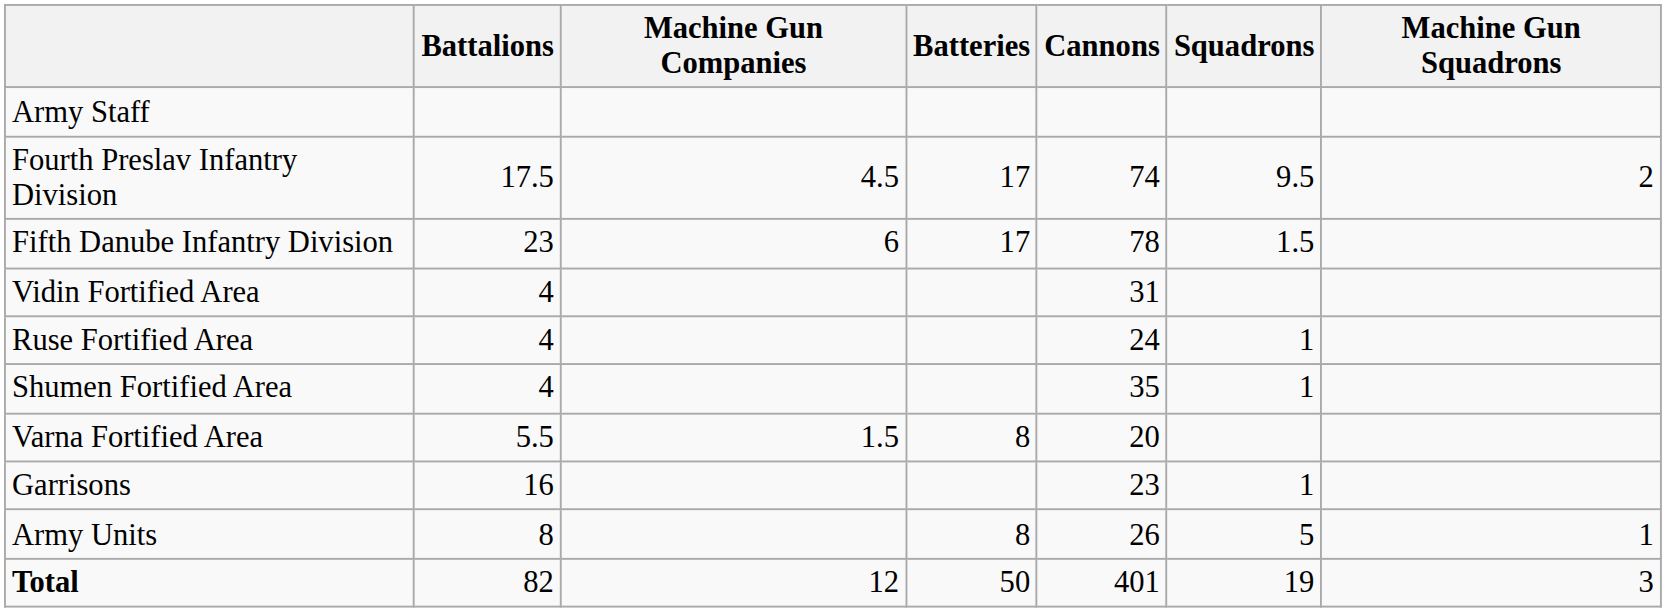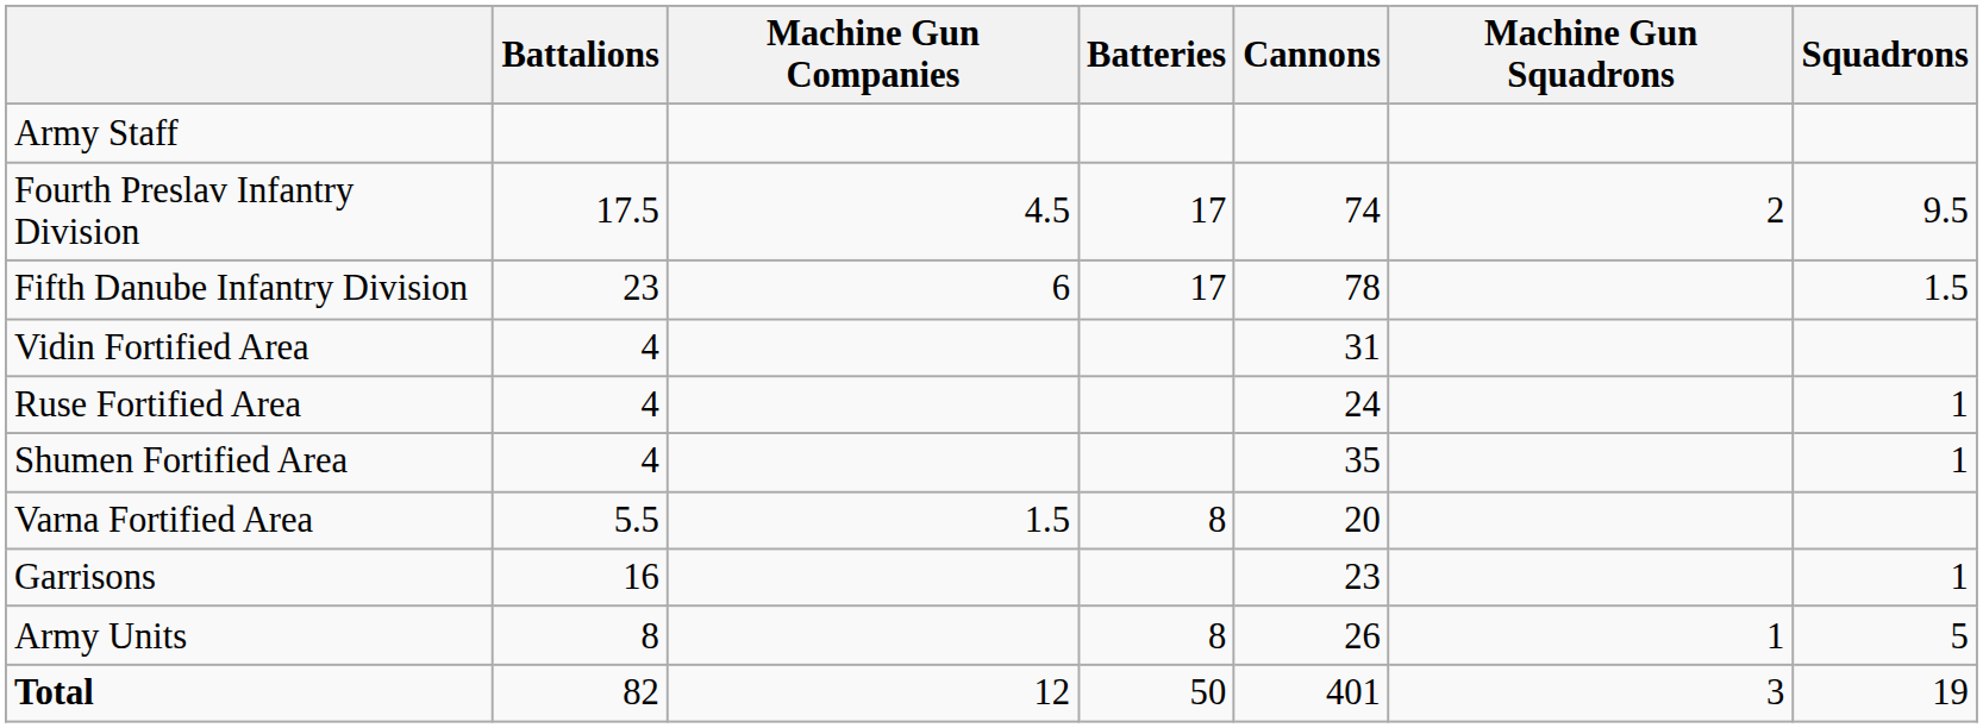 <table class="wikitable">
 <tr>
 <th></th>
 <th>Battalions</th>
 <th>Machine Gun Companies</th>
 <th>Batteries</th>
 <th>Cannons</th>
+<th>Machine Gun Squadrons</th>
 <th>Squadrons</th>
-<th>Machine Gun Squadrons</th>
 </tr>
 <tr>
 <td>Army Staff</td>
 <td></td>
 <td></td>
 <td></td>
 <td></td>
 <td></td>
 <td></td>
 </tr>
 <tr>
 <td>Fourth Preslav Infantry Division</td>
 <td align="right">17.5</td>
 <td align="right">4.5</td>
 <td align="right">17</td>
 <td align="right">74</td>
+<td align="right">2</td>
 <td align="right">9.5</td>
-<td align="right">2</td>
 </tr>
 <tr>
 <td>Fifth Danube Infantry Division</td>
 <td align="right">23</td>
 <td align="right">6</td>
 <td align="right">17</td>
 <td align="right">78</td>
+<td align="right"></td>
 <td align="right">1.5</td>
-<td align="right"></td>
 </tr>
 <tr>
 <td>Vidin Fortified Area</td>
 <td align="right">4</td>
 <td align="right"></td>
 <td align="right"></td>
 <td align="right">31</td>
 <td align="right"></td>
 <td align="right"></td>
 </tr>
 <tr>
 <td>Ruse Fortified Area</td>
 <td align="right">4</td>
 <td align="right"></td>
 <td align="right"></td>
 <td align="right">24</td>
+<td align="right"></td>
 <td align="right">1</td>
-<td align="right"></td>
 </tr>
 <tr>
 <td>Shumen Fortified Area</td>
 <td align="right">4</td>
 <td align="right"></td>
 <td align="right"></td>
 <td align="right">35</td>
+<td align="right"></td>
 <td align="right">1</td>
-<td align="right"></td>
 </tr>
 <tr>
 <td>Varna Fortified Area</td>
 <td align="right">5.5</td>
 <td align="right">1.5</td>
 <td align="right">8</td>
 <td align="right">20</td>
 <td align="right"></td>
 <td align="right"></td>
 </tr>
 <tr>
 <td>Garrisons</td>
 <td align="right">16</td>
 <td align="right"></td>
 <td align="right"></td>
 <td align="right">23</td>
+<td align="right"></td>
 <td align="right">1</td>
-<td align="right"></td>
 </tr>
 <tr>
 <td>Army Units</td>
 <td align="right">8</td>
 <td align="right"></td>
 <td align="right">8</td>
 <td align="right">26</td>
+<td align="right">1</td>
 <td align="right">5</td>
-<td align="right">1</td>
 </tr>
 <tr>
 <td><strong>Total</strong></td>
 <td align="right">82</td>
 <td align="right">12</td>
 <td align="right">50</td>
 <td align="right">401</td>
+<td align="right">3</td>
 <td align="right">19</td>
-<td align="right">3</td>
 </tr>
 </table>
